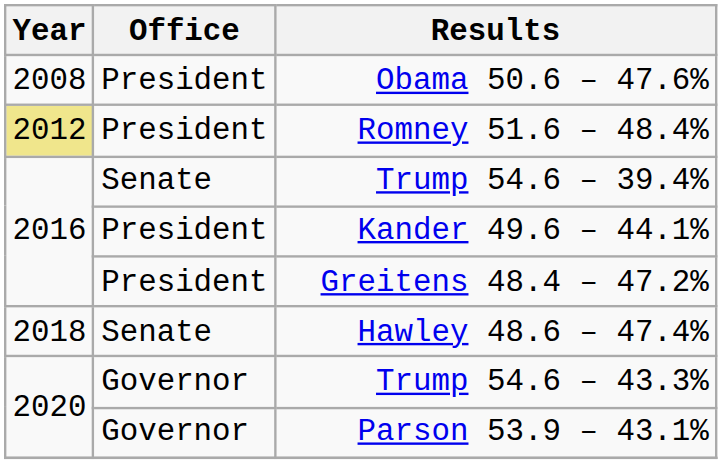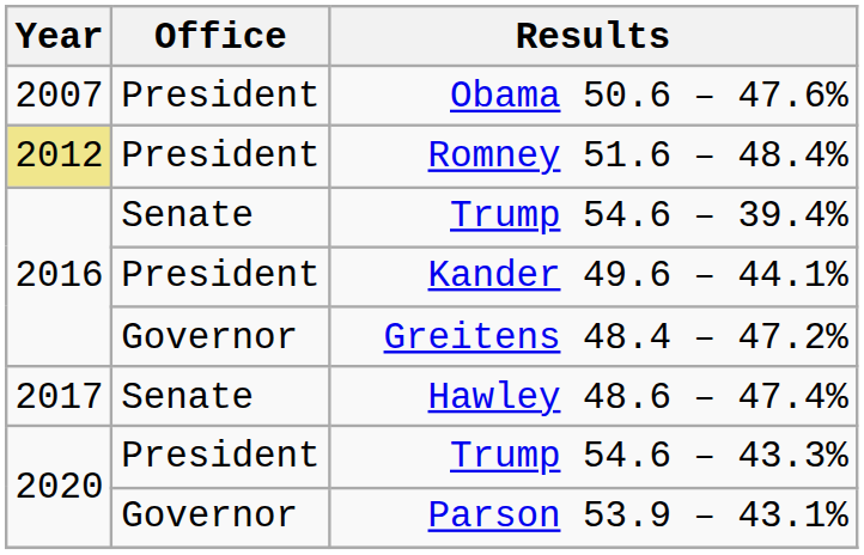 <table class=wikitable>
 <tr>
 <th width="30">Year</th>
 <th width="60">Office</th>
 <th width="180">Results</th>
 </tr>
 <tr>
-<td rowspan="1">2008</td>
+<td rowspan="1">2007</td>
 <td>President</td>
 <td align="right" ><a href='#'>Obama</a> 50.6 – 47.6%</td>
 </tr>
 <tr>
 <td rowspan="1" style="background: khaki;">2012</td>
 <td>President</td>
 <td align="right" ><a href='#'>Romney</a> 51.6 – 48.4%</td>
 </tr>
 <tr>
 <td rowspan="3">2016</td>
 <td>Senate</td>
 <td align="right" ><a href='#'>Trump</a> 54.6 – 39.4%</td>
 </tr>
 <tr>
 <td>President</td>
 <td align="right" ><a href='#'>Kander</a> 49.6 – 44.1%</td>
 </tr>
 <tr>
-<td>President</td>
+<td>Governor</td>
 <td align="right" ><a href='#'>Greitens</a> 48.4 – 47.2%</td>
 </tr>
 <tr>
-<td rowspan="1">2018</td>
+<td rowspan="1">2017</td>
 <td>Senate</td>
 <td align="right" ><a href='#'>Hawley</a> 48.6 – 47.4%</td>
 </tr>
 <tr>
 <td rowspan="2">2020</td>
-<td>Governor</td>
+<td>President</td>
 <td align="right" ><a href='#'>Trump</a> 54.6 – 43.3%</td>
 </tr>
 <tr>
 <td>Governor</td>
 <td align="right" ><a href='#'>Parson</a> 53.9 – 43.1%</td>
 </tr>
 <tr>
 </tr>
 </table>
